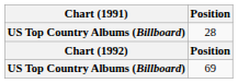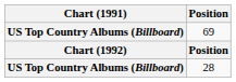 <table class="wikitable plainrowheaders" style="text-align:center">
 <tr>
 <th scope="col">Chart (1991)</th>
 <th scope="col">Position</th>
 </tr>
 <tr>
 <th scope="row">US Top Country Albums (<em>Billboard</em>)</th>
-<td>28</td>
+<td>69</td>
 </tr>
 <tr>
 <th scope="col">Chart (1992)</th>
 <th scope="col">Position</th>
 </tr>
 <tr>
 <th scope="row">US Top Country Albums (<em>Billboard</em>)</th>
-<td>69</td>
+<td>28</td>
 </tr>
 </table>
